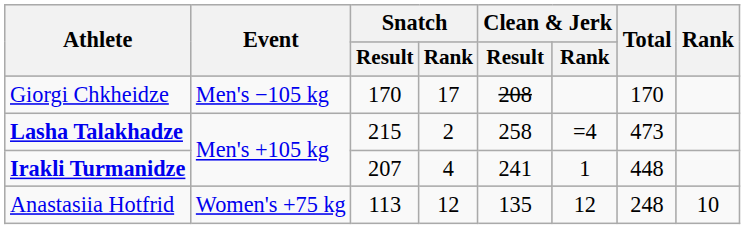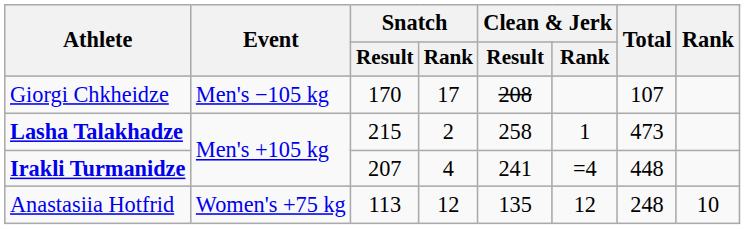 <table class="wikitable" style="font-size:90%">
 <tr>
 <th rowspan="2">Athlete</th>
 <th rowspan="2">Event</th>
 <th colspan="2">Snatch</th>
 <th colspan="2">Clean & Jerk</th>
 <th rowspan="2">Total</th>
 <th rowspan="2">Rank</th>
 </tr>
 <tr style="font-size:95%">
 <th>Result</th>
 <th>Rank</th>
 <th>Result</th>
 <th>Rank</th>
 </tr>
 <tr align=center>
 <td align=left><a href='#'>Giorgi Chkheidze</a></td>
 <td align=left><a href='#'>Men's −105 kg</a></td>
 <td>170</td>
 <td>17</td>
 <td><s>208</s></td>
 <td></td>
-<td>170</td>
+<td>107</td>
 <td></td>
 </tr>
 <tr align=center>
 <td align=left><strong><a href='#'>Lasha Talakhadze</a></strong></td>
 <td align=left rowspan=2><a href='#'>Men's +105 kg</a></td>
 <td>215</td>
 <td>2</td>
 <td>258</td>
-<td>=4</td>
+<td>1</td>
 <td>473 </td>
 <td></td>
 </tr>
 <tr align=center>
 <td align=left><strong><a href='#'>Irakli Turmanidze</a></strong></td>
 <td>207</td>
 <td>4</td>
 <td>241</td>
-<td>1</td>
+<td>=4</td>
 <td>448</td>
 <td></td>
 </tr>
 <tr align=center>
 <td align=left><a href='#'>Anastasiia Hotfrid</a></td>
 <td align=left><a href='#'>Women's +75 kg</a></td>
 <td>113</td>
 <td>12</td>
 <td>135</td>
 <td>12</td>
 <td>248</td>
 <td>10</td>
 </tr>
 </table>
